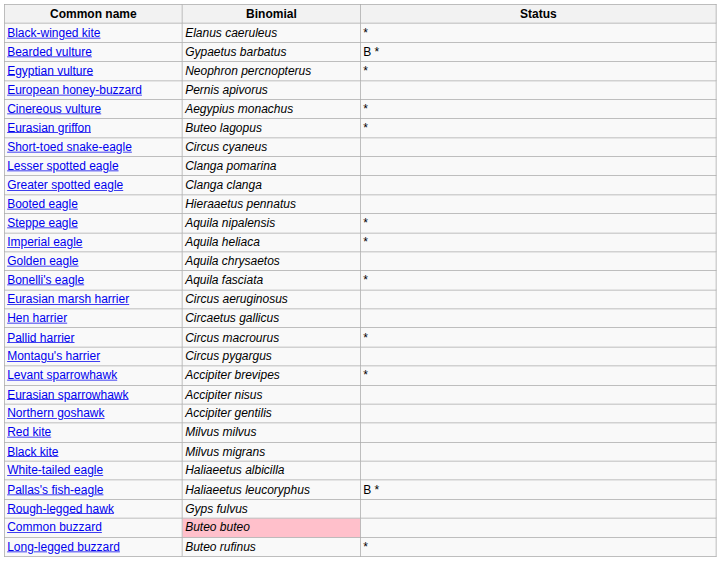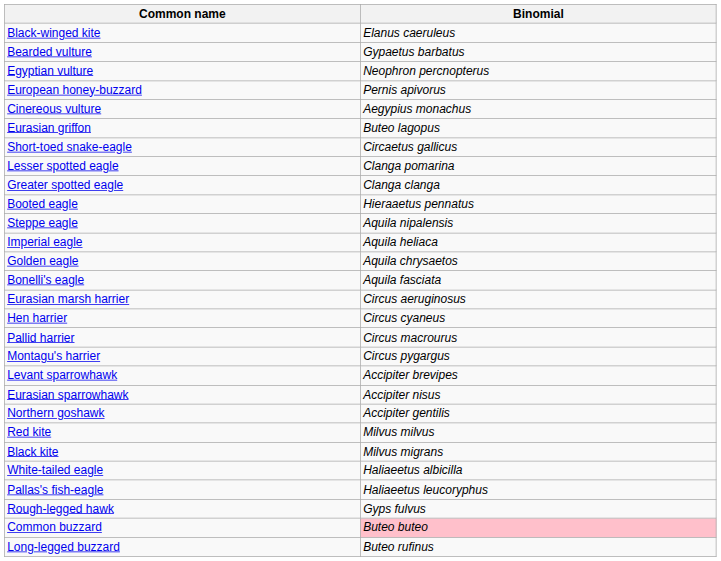 <table width=60% class="wikitable">
 <tr>
 <th width=15%>Common name</th>
 <th width=15%>Binomial</th>
-<th width=30%>Status</th>
 </tr>
 <tr>
 <td><a href='#'>Black-winged kite</a></td>
 <td><em>Elanus caeruleus</em></td>
-<td>*</td>
 </tr>
 <tr>
 <td><a href='#'>Bearded vulture</a></td>
 <td><em>Gypaetus barbatus</em></td>
-<td>B *</td>
 </tr>
 <tr>
 <td><a href='#'>Egyptian vulture</a></td>
 <td><em>Neophron percnopterus</em></td>
-<td>*</td>
 </tr>
 <tr>
 <td><a href='#'>European honey-buzzard</a></td>
 <td><em>Pernis apivorus</em></td>
-<td></td>
 </tr>
 <tr>
 <td><a href='#'>Cinereous vulture</a></td>
 <td><em>Aegypius monachus</em></td>
-<td>*</td>
 </tr>
 <tr>
 <td><a href='#'>Eurasian griffon</a></td>
 <td><em>Buteo lagopus</em></td>
-<td>*</td>
 </tr>
 <tr>
 <td><a href='#'>Short-toed snake-eagle</a></td>
-<td><em>Circus cyaneus</em></td>
-<td></td>
+<td><em>Circaetus gallicus</em></td>
 </tr>
 <tr>
 <td><a href='#'>Lesser spotted eagle</a></td>
 <td><em>Clanga pomarina</em></td>
-<td></td>
 </tr>
 <tr>
 <td><a href='#'>Greater spotted eagle</a></td>
 <td><em>Clanga clanga</em></td>
-<td></td>
 </tr>
 <tr>
 <td><a href='#'>Booted eagle</a></td>
 <td><em>Hieraaetus pennatus</em></td>
-<td></td>
 </tr>
 <tr>
 <td><a href='#'>Steppe eagle</a></td>
 <td><em>Aquila nipalensis</em></td>
-<td>*</td>
 </tr>
 <tr>
 <td><a href='#'>Imperial eagle</a></td>
 <td><em>Aquila heliaca</em></td>
-<td>*</td>
 </tr>
 <tr>
 <td><a href='#'>Golden eagle</a></td>
 <td><em>Aquila chrysaetos</em></td>
-<td></td>
 </tr>
 <tr>
 <td><a href='#'>Bonelli's eagle</a></td>
 <td><em>Aquila fasciata</em></td>
-<td>*</td>
 </tr>
 <tr>
 <td><a href='#'>Eurasian marsh harrier</a></td>
 <td><em>Circus aeruginosus</em></td>
-<td></td>
 </tr>
 <tr>
 <td><a href='#'>Hen harrier</a></td>
-<td><em>Circaetus gallicus</em></td>
-<td></td>
+<td><em>Circus cyaneus</em></td>
 </tr>
 <tr>
 <td><a href='#'>Pallid harrier</a></td>
 <td><em>Circus macrourus</em></td>
-<td>*</td>
 </tr>
 <tr>
 <td><a href='#'>Montagu's harrier</a></td>
 <td><em>Circus pygargus</em></td>
-<td></td>
 </tr>
 <tr>
 <td><a href='#'>Levant sparrowhawk</a></td>
 <td><em>Accipiter brevipes</em></td>
-<td>*</td>
 </tr>
 <tr>
 <td><a href='#'>Eurasian sparrowhawk</a></td>
 <td><em>Accipiter nisus</em></td>
-<td></td>
 </tr>
 <tr>
 <td><a href='#'>Northern goshawk</a></td>
 <td><em>Accipiter gentilis</em></td>
-<td></td>
 </tr>
 <tr>
 <td><a href='#'>Red kite</a></td>
 <td><em>Milvus milvus</em></td>
-<td></td>
 </tr>
 <tr>
 <td><a href='#'>Black kite</a></td>
 <td><em>Milvus migrans</em></td>
-<td></td>
 </tr>
 <tr>
 <td><a href='#'>White-tailed eagle</a></td>
 <td><em>Haliaeetus albicilla</em></td>
-<td></td>
 </tr>
 <tr>
 <td><a href='#'>Pallas's fish-eagle</a></td>
 <td><em>Haliaeetus leucoryphus</em></td>
-<td>B *</td>
 </tr>
 <tr>
 <td><a href='#'>Rough-legged hawk</a></td>
 <td><em>Gyps fulvus</em></td>
-<td></td>
 </tr>
 <tr>
 <td><a href='#'>Common buzzard</a></td>
 <td style="background: pink;"><em>Buteo buteo</em></td>
-<td></td>
 </tr>
 <tr>
 <td><a href='#'>Long-legged buzzard</a></td>
 <td><em>Buteo rufinus</em></td>
-<td>*</td>
 </tr>
 </table>
